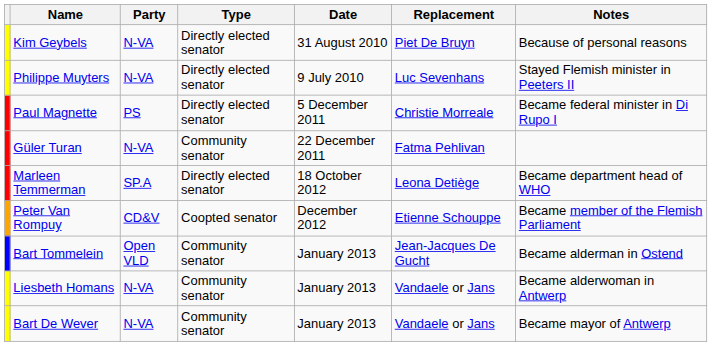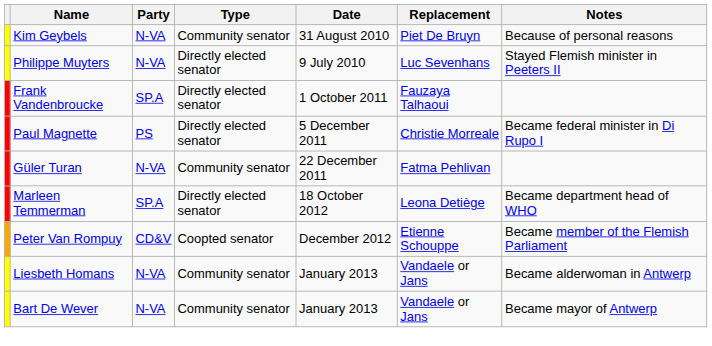 <table class="wikitable sortable">
 <tr>
 <th></th>
 <th>Name</th>
 <th>Party</th>
 <th>Type</th>
 <th>Date</th>
 <th>Replacement</th>
 <th>Notes</th>
 </tr>
 <tr>
 <td bgcolor="yellow"></td>
 <td><a href='#'>Kim Geybels</a></td>
 <td><a href='#'>N-VA</a></td>
-<td>Directly elected senator</td>
+<td>Community senator</td>
 <td>31 August 2010</td>
 <td><a href='#'>Piet De Bruyn</a></td>
 <td>Because of personal reasons</td>
 </tr>
 <tr>
 <td bgcolor="yellow"></td>
 <td><a href='#'>Philippe Muyters</a></td>
 <td><a href='#'>N-VA</a></td>
 <td>Directly elected senator</td>
 <td>9 July 2010</td>
 <td><a href='#'>Luc Sevenhans</a></td>
 <td>Stayed Flemish minister in <a href='#'>Peeters II</a></td>
+</tr>
+<tr>
+<td bgcolor="red"></td>
+<td><a href='#'>Frank Vandenbroucke</a></td>
+<td><a href='#'>SP.A</a></td>
+<td>Directly elected senator</td>
+<td>1 October 2011</td>
+<td><a href='#'>Fauzaya Talhaoui</a></td>
+<td></td>
 </tr>
 <tr>
 <td bgcolor="red"></td>
 <td><a href='#'>Paul Magnette</a></td>
 <td><a href='#'>PS</a></td>
 <td>Directly elected senator</td>
 <td>5 December 2011</td>
 <td><a href='#'>Christie Morreale</a></td>
 <td>Became federal minister in <a href='#'>Di Rupo I</a></td>
 </tr>
 <tr>
 <td bgcolor="red"></td>
 <td><a href='#'>Güler Turan</a></td>
 <td><a href='#'>N-VA</a></td>
 <td>Community senator</td>
 <td>22 December 2011</td>
 <td><a href='#'>Fatma Pehlivan</a></td>
 <td></td>
 </tr>
 <tr>
 <td bgcolor="red"></td>
 <td><a href='#'>Marleen Temmerman</a></td>
 <td><a href='#'>SP.A</a></td>
 <td>Directly elected senator</td>
 <td>18 October 2012</td>
 <td><a href='#'>Leona Detiège</a></td>
 <td>Became department head of <a href='#'>WHO</a></td>
 </tr>
 <tr>
 <td bgcolor="orange"></td>
 <td><a href='#'>Peter Van Rompuy</a></td>
 <td><a href='#'>CD&V</a></td>
 <td>Coopted senator</td>
 <td>December 2012</td>
 <td><a href='#'>Etienne Schouppe</a></td>
 <td>Became <a href='#'>member of the Flemish Parliament</a></td>
 </tr>
 <tr>
-<td bgcolor="blue"></td>
-<td><a href='#'>Bart Tommelein</a></td>
-<td><a href='#'>Open VLD</a></td>
-<td>Community senator</td>
-<td>January 2013</td>
-<td><a href='#'>Jean-Jacques De Gucht</a></td>
-<td>Became alderman in <a href='#'>Ostend</a></td>
-</tr>
-<tr>
 <td bgcolor="yellow"></td>
 <td><a href='#'>Liesbeth Homans</a></td>
 <td><a href='#'>N-VA</a></td>
 <td>Community senator</td>
 <td>January 2013</td>
 <td><a href='#'>Vandaele</a> or <a href='#'>Jans</a></td>
 <td>Became alderwoman in <a href='#'>Antwerp</a></td>
 </tr>
 <tr>
 <td bgcolor="yellow"></td>
 <td><a href='#'>Bart De Wever</a></td>
 <td><a href='#'>N-VA</a></td>
 <td>Community senator</td>
 <td>January 2013</td>
 <td><a href='#'>Vandaele</a> or <a href='#'>Jans</a></td>
 <td>Became mayor of <a href='#'>Antwerp</a></td>
 </tr>
 </table>
